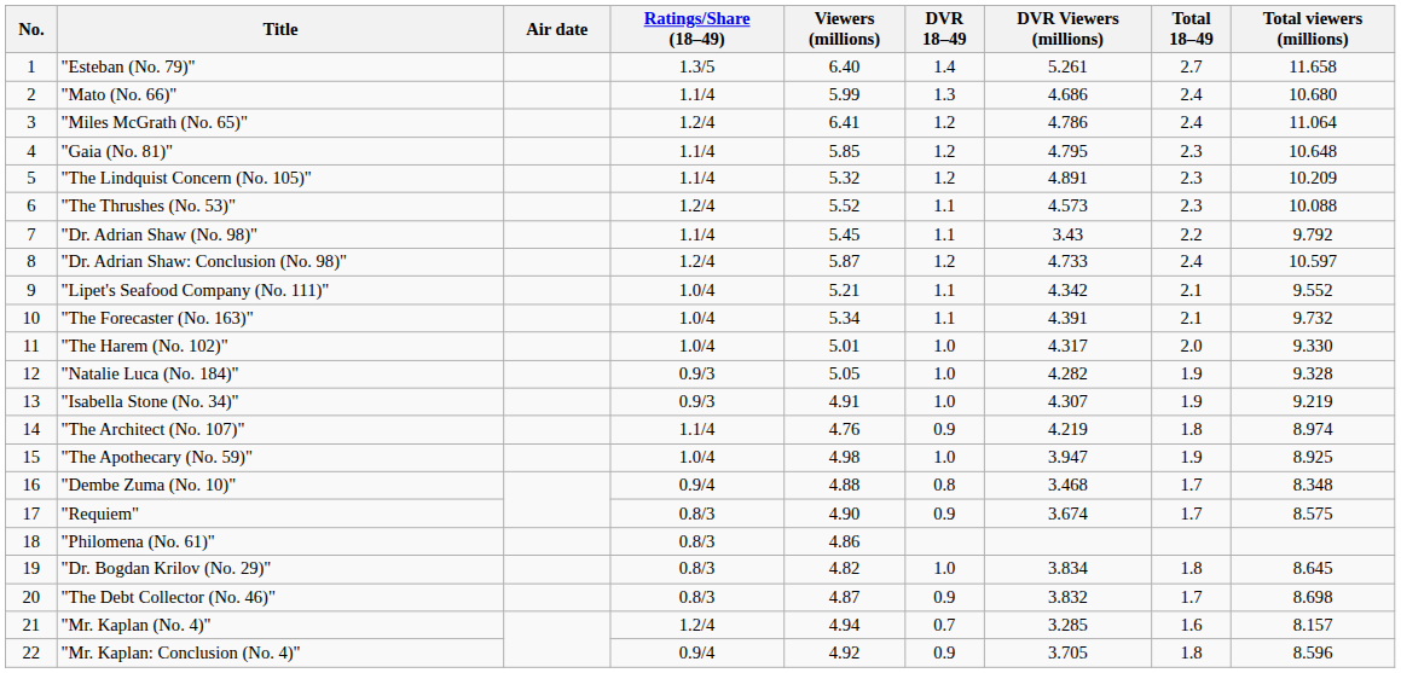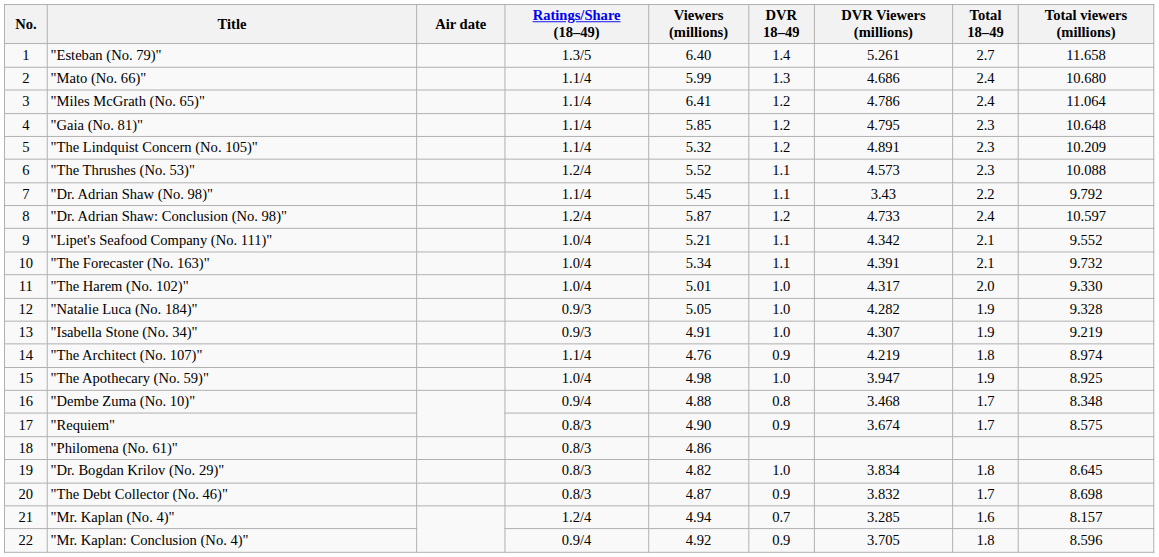 <table class="wikitable plainrowheaders" style="text-align:center; width:100%;">
 <tr>
 <th scope="col">No.</th>
 <th scope="col">Title</th>
 <th scope="col">Air date</th>
 <th scope="col"><a href='#'>Ratings/Share</a><br>(18–49)</th>
 <th scope="col">Viewers<br>(millions)</th>
 <th scope="col">DVR<br>18–49</th>
 <th scope="col">DVR Viewers<br>(millions)</th>
 <th scope="col">Total<br>18–49</th>
 <th scope="col">Total viewers<br>(millions)</th>
 </tr>
 <tr>
 <td scope="row">1</td>
 <td style="text-align:left">"Esteban (No. 79)"</td>
 <td></td>
 <td>1.3/5</td>
 <td>6.40</td>
 <td>1.4</td>
 <td>5.261</td>
 <td>2.7</td>
 <td>11.658</td>
 </tr>
 <tr>
 <td scope="row">2</td>
 <td style="text-align:left">"Mato (No. 66)"</td>
 <td></td>
 <td>1.1/4</td>
 <td>5.99</td>
 <td>1.3</td>
 <td>4.686</td>
 <td>2.4</td>
 <td>10.680</td>
 </tr>
 <tr>
 <td scope="row">3</td>
 <td style="text-align:left">"Miles McGrath (No. 65)"</td>
 <td></td>
-<td>1.2/4</td>
+<td>1.1/4</td>
 <td>6.41</td>
 <td>1.2</td>
 <td>4.786</td>
 <td>2.4</td>
 <td>11.064</td>
 </tr>
 <tr>
 <td scope="row">4</td>
 <td style="text-align:left">"Gaia (No. 81)"</td>
 <td></td>
 <td>1.1/4</td>
 <td>5.85</td>
 <td>1.2</td>
 <td>4.795</td>
 <td>2.3</td>
 <td>10.648</td>
 </tr>
 <tr>
 <td scope="row">5</td>
 <td style="text-align:left">"The Lindquist Concern (No. 105)"</td>
 <td></td>
 <td>1.1/4</td>
 <td>5.32</td>
 <td>1.2</td>
 <td>4.891</td>
 <td>2.3</td>
 <td>10.209</td>
 </tr>
 <tr>
 <td scope="row">6</td>
 <td style="text-align:left">"The Thrushes (No. 53)"</td>
 <td></td>
 <td>1.2/4</td>
 <td>5.52</td>
 <td>1.1</td>
 <td>4.573</td>
 <td>2.3</td>
 <td>10.088</td>
 </tr>
 <tr>
 <td scope="row">7</td>
 <td style="text-align:left">"Dr. Adrian Shaw (No. 98)"</td>
 <td></td>
 <td>1.1/4</td>
 <td>5.45</td>
 <td>1.1</td>
 <td>3.43</td>
 <td>2.2</td>
 <td>9.792</td>
 </tr>
 <tr>
 <td scope="row">8</td>
 <td style="text-align:left">"Dr. Adrian Shaw: Conclusion (No. 98)"</td>
 <td></td>
 <td>1.2/4</td>
 <td>5.87</td>
 <td>1.2</td>
 <td>4.733</td>
 <td>2.4</td>
 <td>10.597</td>
 </tr>
 <tr>
 <td scope="row">9</td>
 <td style="text-align:left">"Lipet's Seafood Company (No. 111)"</td>
 <td></td>
 <td>1.0/4</td>
 <td>5.21</td>
 <td>1.1</td>
 <td>4.342</td>
 <td>2.1</td>
 <td>9.552</td>
 </tr>
 <tr>
 <td scope="row">10</td>
 <td style="text-align:left">"The Forecaster (No. 163)"</td>
 <td></td>
 <td>1.0/4</td>
 <td>5.34</td>
 <td>1.1</td>
 <td>4.391</td>
 <td>2.1</td>
 <td>9.732</td>
 </tr>
 <tr>
 <td scope="row">11</td>
 <td style="text-align:left">"The Harem (No. 102)"</td>
 <td></td>
 <td>1.0/4</td>
 <td>5.01</td>
 <td>1.0</td>
 <td>4.317</td>
 <td>2.0</td>
 <td>9.330</td>
 </tr>
 <tr>
 <td scope="row">12</td>
 <td style="text-align:left">"Natalie Luca (No. 184)"</td>
 <td></td>
 <td>0.9/3</td>
 <td>5.05</td>
 <td>1.0</td>
 <td>4.282</td>
 <td>1.9</td>
 <td>9.328</td>
 </tr>
 <tr>
 <td scope="row">13</td>
 <td style="text-align:left">"Isabella Stone (No. 34)"</td>
 <td></td>
 <td>0.9/3</td>
 <td>4.91</td>
 <td>1.0</td>
 <td>4.307</td>
 <td>1.9</td>
 <td>9.219</td>
 </tr>
 <tr>
 <td scope="row">14</td>
 <td style="text-align:left">"The Architect (No. 107)"</td>
 <td></td>
 <td>1.1/4</td>
 <td>4.76</td>
 <td>0.9</td>
 <td>4.219</td>
 <td>1.8</td>
 <td>8.974</td>
 </tr>
 <tr>
 <td scope="row">15</td>
 <td style="text-align:left">"The Apothecary (No. 59)"</td>
 <td></td>
 <td>1.0/4</td>
 <td>4.98</td>
 <td>1.0</td>
 <td>3.947</td>
 <td>1.9</td>
 <td>8.925</td>
 </tr>
 <tr>
 <td scope="row">16</td>
 <td style="text-align:left">"Dembe Zuma (No. 10)"</td>
 <td rowspan="2"></td>
 <td>0.9/4</td>
 <td>4.88</td>
 <td>0.8</td>
 <td>3.468</td>
 <td>1.7</td>
 <td>8.348</td>
 </tr>
 <tr>
 <td scope="row">17</td>
 <td style="text-align:left">"Requiem"</td>
 <td>0.8/3</td>
 <td>4.90</td>
 <td>0.9</td>
 <td>3.674</td>
 <td>1.7</td>
 <td>8.575</td>
 </tr>
 <tr>
 <td scope="row">18</td>
 <td style="text-align:left">"Philomena (No. 61)"</td>
 <td></td>
 <td>0.8/3</td>
 <td>4.86</td>
 <td></td>
 <td></td>
 <td></td>
 <td></td>
 </tr>
 <tr>
 <td scope="row">19</td>
 <td style="text-align:left">"Dr. Bogdan Krilov (No. 29)"</td>
 <td></td>
 <td>0.8/3</td>
 <td>4.82</td>
 <td>1.0</td>
 <td>3.834</td>
 <td>1.8</td>
 <td>8.645</td>
 </tr>
 <tr>
 <td scope="row">20</td>
 <td style="text-align:left">"The Debt Collector (No. 46)"</td>
 <td></td>
 <td>0.8/3</td>
 <td>4.87</td>
 <td>0.9</td>
 <td>3.832</td>
 <td>1.7</td>
 <td>8.698</td>
 </tr>
 <tr>
 <td scope="row">21</td>
 <td style="text-align:left">"Mr. Kaplan (No. 4)"</td>
 <td rowspan="2"></td>
 <td>1.2/4</td>
 <td>4.94</td>
 <td>0.7</td>
 <td>3.285</td>
 <td>1.6</td>
 <td>8.157</td>
 </tr>
 <tr>
 <td scope="row">22</td>
 <td style="text-align:left">"Mr. Kaplan: Conclusion (No. 4)"</td>
 <td>0.9/4</td>
 <td>4.92</td>
 <td>0.9</td>
 <td>3.705</td>
 <td>1.8</td>
 <td>8.596</td>
 </tr>
 </table>
